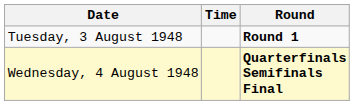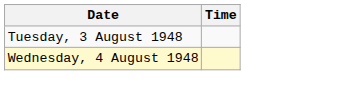 <table class="wikitable">
 <tr>
 <th>Date</th>
 <th>Time</th>
-<th>Round</th>
 </tr>
 <tr>
 <td>Tuesday, 3 August 1948</td>
 <td></td>
-<td><strong>Round 1</strong></td>
 </tr>
 <tr style=background:lemonchiffon>
 <td>Wednesday, 4 August 1948</td>
 <td></td>
-<td><strong>Quarterfinals</strong><br><strong>Semifinals</strong><br><strong>Final</strong></td>
 </tr>
 </table>
